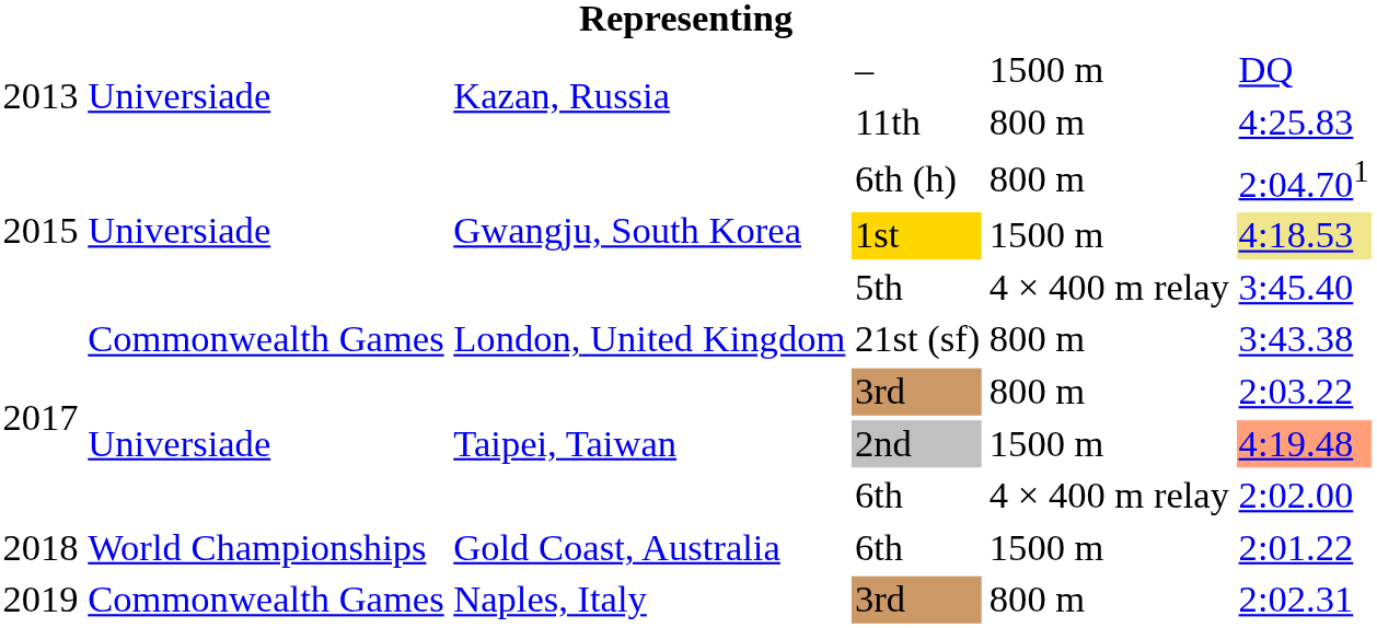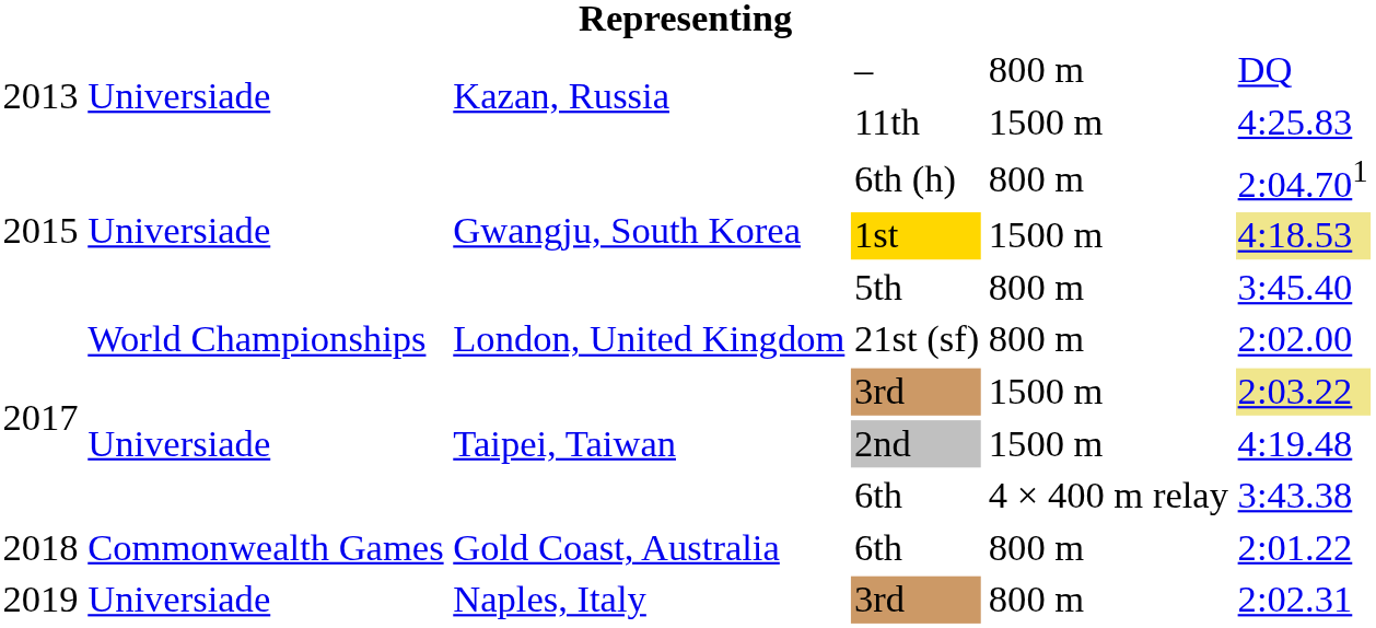 <table>
 <tr>
 <th colspan="6">Representing </th>
 </tr>
 <tr>
 <td rowspan=2>2013</td>
 <td rowspan=2><a href='#'>Universiade</a></td>
 <td rowspan=2><a href='#'>Kazan, Russia</a></td>
 <td>–</td>
-<td>1500 m</td>
+<td>800 m</td>
 <td><a href='#'>DQ</a></td>
 </tr>
 <tr>
 <td>11th</td>
-<td>800 m</td>
+<td>1500 m</td>
 <td><a href='#'>4:25.83</a></td>
 </tr>
 <tr>
 <td rowspan=3>2015</td>
 <td rowspan=3><a href='#'>Universiade</a></td>
 <td rowspan=3><a href='#'>Gwangju, South Korea</a></td>
 <td>6th (h)</td>
 <td>800 m</td>
 <td><a href='#'>2:04.70</a><sup>1</sup></td>
 </tr>
 <tr>
 <td bgcolor=gold>1st</td>
 <td>1500 m</td>
 <td style="background: khaki;"><a href='#'>4:18.53</a></td>
 </tr>
 <tr>
 <td>5th</td>
-<td>4 × 400 m relay</td>
+<td>800 m</td>
 <td><a href='#'>3:45.40</a></td>
 </tr>
 <tr>
 <td rowspan=4>2017</td>
-<td><a href='#'>Commonwealth Games</a></td>
+<td><a href='#'>World Championships</a></td>
 <td><a href='#'>London, United Kingdom</a></td>
 <td>21st (sf)</td>
 <td>800 m</td>
-<td><a href='#'>3:43.38</a></td>
+<td><a href='#'>2:02.00</a></td>
 </tr>
 <tr>
 <td rowspan=3><a href='#'>Universiade</a></td>
 <td rowspan=3><a href='#'>Taipei, Taiwan</a></td>
 <td bgcolor=cc9966>3rd</td>
-<td>800 m</td>
-<td><a href='#'>2:03.22</a></td>
+<td>1500 m</td>
+<td style="background: khaki;"><a href='#'>2:03.22</a></td>
 </tr>
 <tr>
 <td bgcolor=silver>2nd</td>
 <td>1500 m</td>
-<td style="background: lightsalmon;"><a href='#'>4:19.48</a></td>
+<td><a href='#'>4:19.48</a></td>
 </tr>
 <tr>
 <td>6th</td>
 <td>4 × 400 m relay</td>
-<td><a href='#'>2:02.00</a></td>
+<td><a href='#'>3:43.38</a></td>
 </tr>
 <tr>
 <td>2018</td>
-<td><a href='#'>World Championships</a></td>
+<td><a href='#'>Commonwealth Games</a></td>
 <td><a href='#'>Gold Coast, Australia</a></td>
 <td>6th</td>
-<td>1500 m</td>
+<td>800 m</td>
 <td><a href='#'>2:01.22</a></td>
 </tr>
 <tr>
 <td>2019</td>
-<td><a href='#'>Commonwealth Games</a></td>
+<td><a href='#'>Universiade</a></td>
 <td><a href='#'>Naples, Italy</a></td>
 <td bgcolor=cc9966>3rd</td>
 <td>800 m</td>
 <td><a href='#'>2:02.31</a></td>
 </tr>
 </table>
